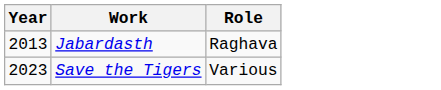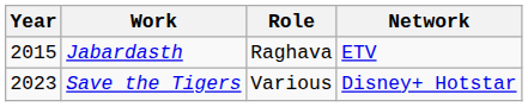 <table class="wikitable">
 <tr>
 <th>Year</th>
 <th>Work</th>
 <th>Role</th>
+<th>Network</th>
 </tr>
 <tr>
-<td>2013</td>
+<td>2015</td>
 <td><em><a href='#'>Jabardasth</a></em></td>
 <td>Raghava</td>
+<td><a href='#'>ETV</a></td>
 </tr>
 <tr>
 <td>2023</td>
 <td><em><a href='#'>Save the Tigers</a></em></td>
 <td>Various</td>
+<td><a href='#'>Disney+ Hotstar</a></td>
 </tr>
 </table>
